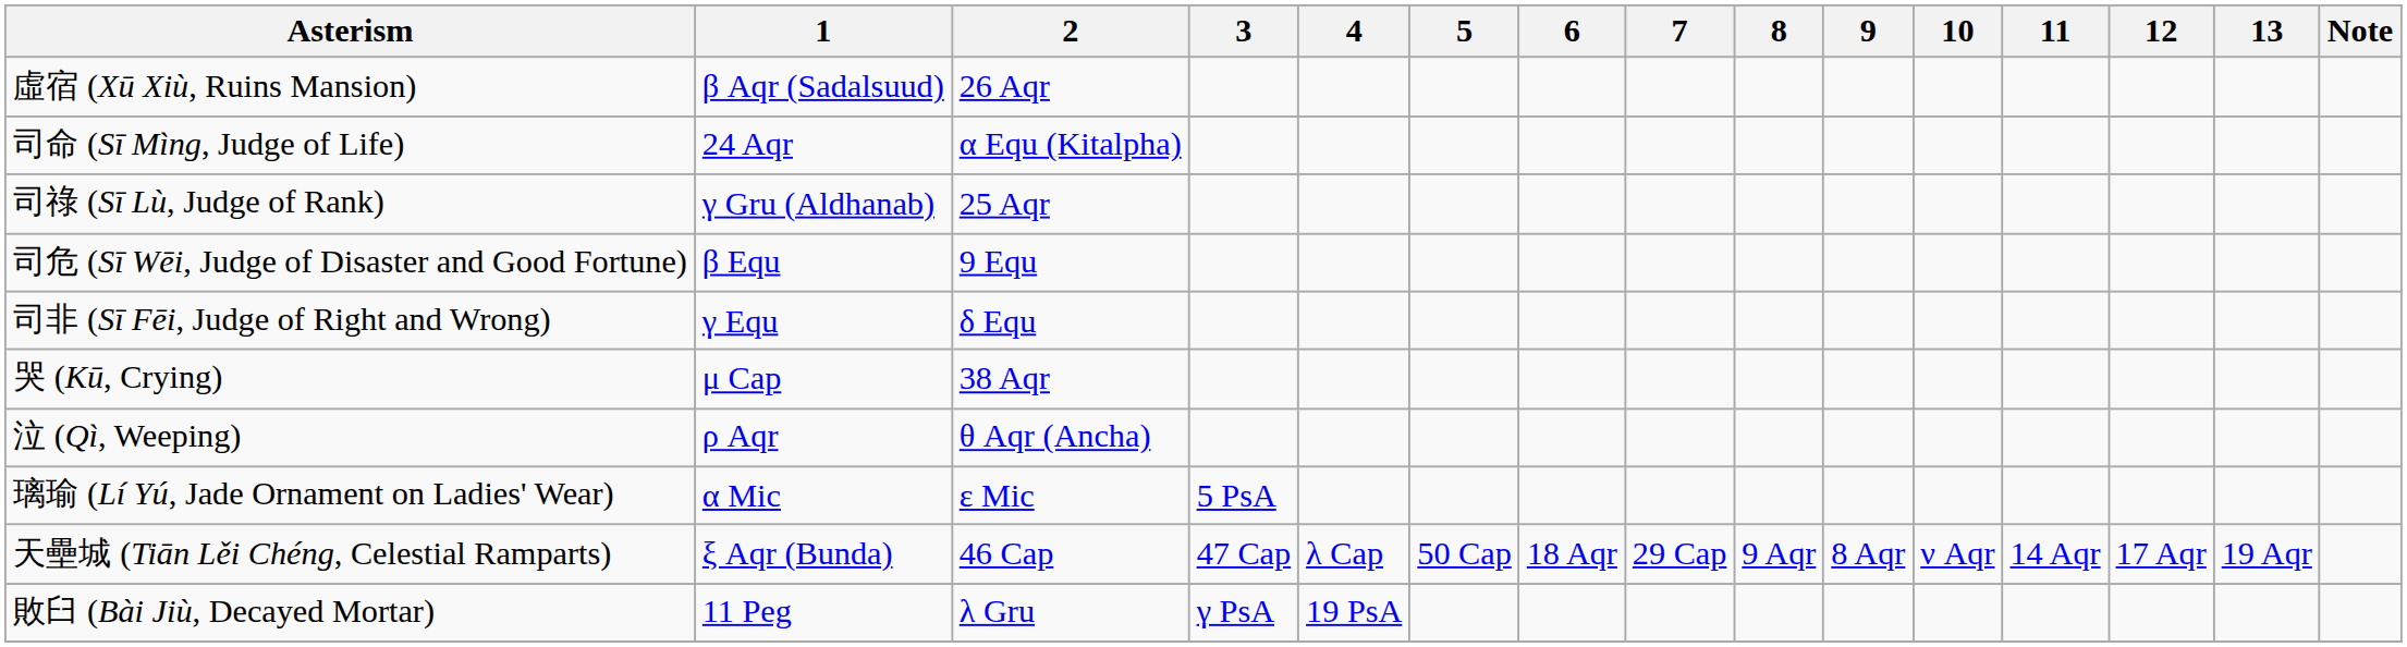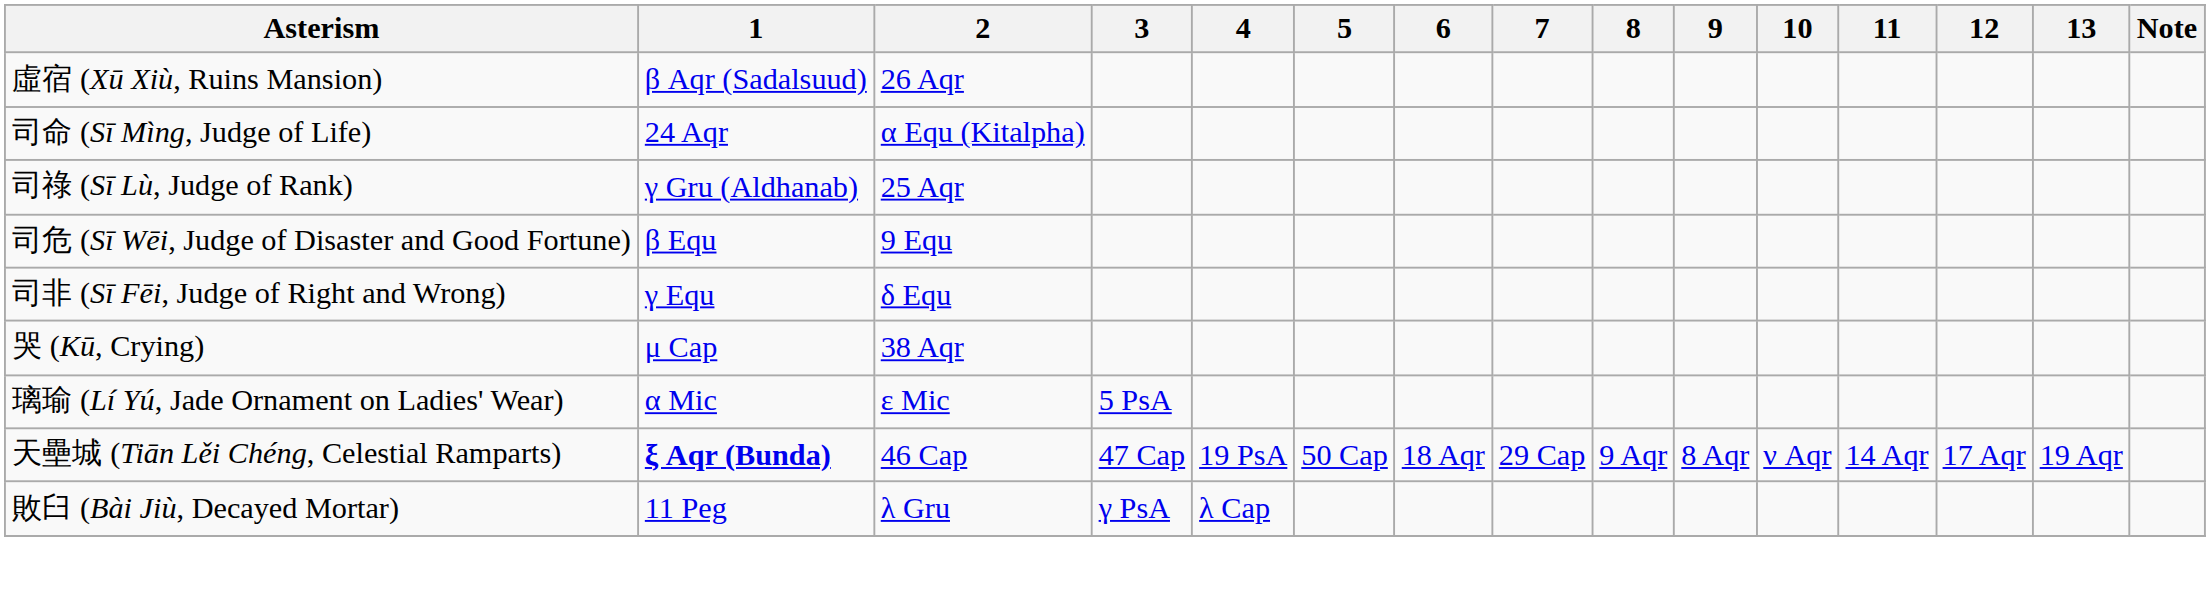 <table class = "wikitable">
 <tr>
 <th>Asterism</th>
 <th>1</th>
 <th>2</th>
 <th>3</th>
 <th>4</th>
 <th>5</th>
 <th>6</th>
 <th>7</th>
 <th>8</th>
 <th>9</th>
 <th>10</th>
 <th>11</th>
 <th>12</th>
 <th>13</th>
 <th>Note</th>
 </tr>
 <tr>
 <td>虛宿 (<em>Xū Xiù</em>, Ruins Mansion)</td>
 <td><a href='#'>β Aqr (Sadalsuud)</a></td>
 <td><a href='#'>26 Aqr</a></td>
 <td></td>
 <td></td>
 <td></td>
 <td></td>
 <td></td>
 <td></td>
 <td></td>
 <td></td>
 <td></td>
 <td></td>
 <td></td>
 <td></td>
 </tr>
 <tr>
 <td>司命 (<em>Sī Mìng</em>, Judge of Life)</td>
 <td><a href='#'>24 Aqr</a></td>
 <td><a href='#'>α Equ (Kitalpha)</a></td>
 <td></td>
 <td></td>
 <td></td>
 <td></td>
 <td></td>
 <td></td>
 <td></td>
 <td></td>
 <td></td>
 <td></td>
 <td></td>
 <td></td>
 </tr>
 <tr>
 <td>司祿 (<em>Sī Lù</em>, Judge of Rank)</td>
 <td><a href='#'>γ Gru (Aldhanab)</a></td>
 <td><a href='#'>25 Aqr</a></td>
 <td></td>
 <td></td>
 <td></td>
 <td></td>
 <td></td>
 <td></td>
 <td></td>
 <td></td>
 <td></td>
 <td></td>
 <td></td>
 <td></td>
 </tr>
 <tr>
 <td>司危 (<em>Sī Wēi</em>, Judge of Disaster and Good Fortune)</td>
 <td><a href='#'>β Equ</a></td>
 <td><a href='#'>9 Equ</a></td>
 <td></td>
 <td></td>
 <td></td>
 <td></td>
 <td></td>
 <td></td>
 <td></td>
 <td></td>
 <td></td>
 <td></td>
 <td></td>
 <td></td>
 </tr>
 <tr>
 <td>司非 (<em>Sī Fēi</em>, Judge of Right and Wrong)</td>
 <td><a href='#'>γ Equ</a></td>
 <td><a href='#'>δ Equ</a></td>
 <td></td>
 <td></td>
 <td></td>
 <td></td>
 <td></td>
 <td></td>
 <td></td>
 <td></td>
 <td></td>
 <td></td>
 <td></td>
 <td></td>
 </tr>
 <tr>
 <td>哭 (<em>Kū</em>, Crying)</td>
 <td><a href='#'>μ Cap</a></td>
 <td><a href='#'>38 Aqr</a></td>
 <td></td>
 <td></td>
 <td></td>
 <td></td>
 <td></td>
 <td></td>
 <td></td>
 <td></td>
 <td></td>
 <td></td>
 <td></td>
 <td></td>
 </tr>
 <tr>
-<td>泣 (<em>Qì</em>, Weeping)</td>
-<td><a href='#'>ρ Aqr</a></td>
-<td><a href='#'>θ Aqr (Ancha)</a></td>
-<td></td>
-<td></td>
-<td></td>
-<td></td>
-<td></td>
-<td></td>
-<td></td>
-<td></td>
-<td></td>
-<td></td>
-<td></td>
-<td></td>
-</tr>
-<tr>
 <td>璃瑜 (<em>Lí Yú</em>, Jade Ornament on Ladies' Wear)</td>
 <td><a href='#'>α Mic</a></td>
 <td><a href='#'>ε Mic</a></td>
 <td><a href='#'>5 PsA</a></td>
 <td></td>
 <td></td>
 <td></td>
 <td></td>
 <td></td>
 <td></td>
 <td></td>
 <td></td>
 <td></td>
 <td></td>
 <td></td>
 </tr>
 <tr>
 <td>天壘城 (<em>Tiān Lěi Chéng</em>, Celestial Ramparts)</td>
-<td><a href='#'>ξ Aqr (Bunda)</a></td>
+<td><strong><a href='#'>ξ Aqr (Bunda)</a></strong></td>
 <td><a href='#'>46 Cap</a></td>
 <td><a href='#'>47 Cap</a></td>
-<td><a href='#'>λ Cap</a></td>
+<td><a href='#'>19 PsA</a></td>
 <td><a href='#'>50 Cap</a></td>
 <td><a href='#'>18 Aqr</a></td>
 <td><a href='#'>29 Cap</a></td>
 <td><a href='#'>9 Aqr</a></td>
 <td><a href='#'>8 Aqr</a></td>
 <td><a href='#'>ν Aqr</a></td>
 <td><a href='#'>14 Aqr</a></td>
 <td><a href='#'>17 Aqr</a></td>
 <td><a href='#'>19 Aqr</a></td>
 <td></td>
 </tr>
 <tr>
 <td>敗臼 (<em>Bài Jiù</em>, Decayed Mortar)</td>
 <td><a href='#'>11 Peg</a></td>
 <td><a href='#'>λ Gru</a></td>
 <td><a href='#'>γ PsA</a></td>
-<td><a href='#'>19 PsA</a></td>
+<td><a href='#'>λ Cap</a></td>
 <td></td>
 <td></td>
 <td></td>
 <td></td>
 <td></td>
 <td></td>
 <td></td>
 <td></td>
 <td></td>
 <td></td>
 </tr>
 <tr>
 </tr>
 </table>
